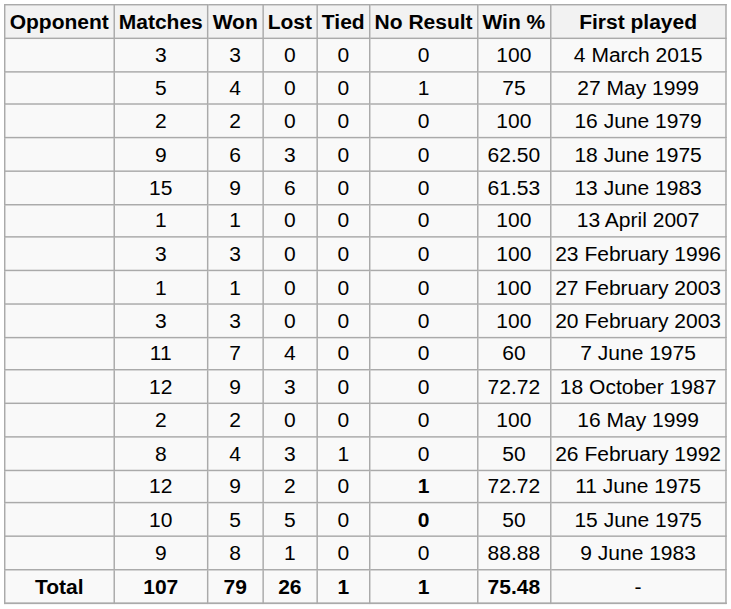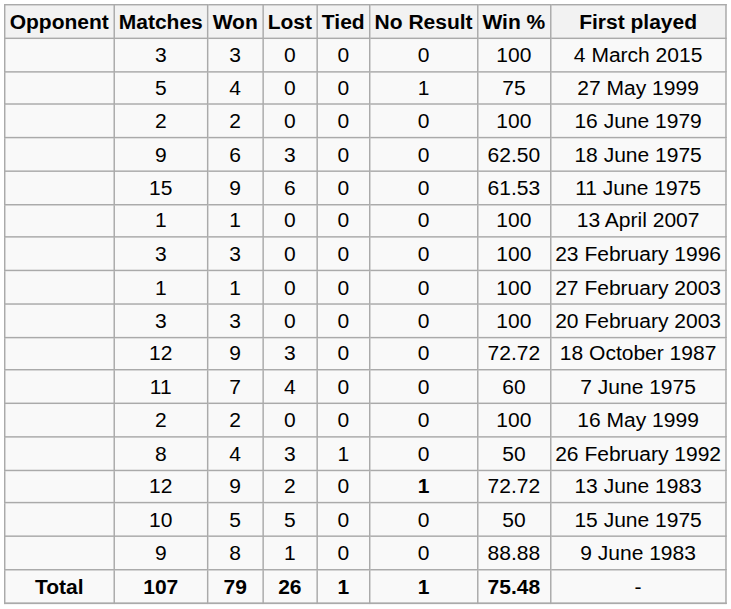 <table class="wikitable" style="text-align:center; font-size:90%;">
 <tr>
 <th>Opponent</th>
 <th>Matches</th>
 <th>Won</th>
 <th>Lost</th>
 <th>Tied</th>
 <th>No Result</th>
 <th>Win %</th>
 <th>First played</th>
 </tr>
 <tr>
 <td align="left"></td>
 <td>3</td>
 <td>3</td>
 <td>0</td>
 <td>0</td>
 <td>0</td>
 <td>100</td>
 <td>4 March 2015</td>
 </tr>
 <tr>
 <td align="left"></td>
 <td>5</td>
 <td>4</td>
 <td>0</td>
 <td>0</td>
 <td>1</td>
 <td>75</td>
 <td>27 May 1999</td>
 </tr>
 <tr>
 <td align="left"></td>
 <td>2</td>
 <td>2</td>
 <td>0</td>
 <td>0</td>
 <td>0</td>
 <td>100</td>
 <td>16 June 1979</td>
 </tr>
 <tr>
 <td align="left"></td>
 <td>9</td>
 <td>6</td>
 <td>3</td>
 <td>0</td>
 <td>0</td>
 <td>62.50</td>
 <td>18 June 1975</td>
 </tr>
 <tr>
 <td align="left"></td>
 <td>15</td>
 <td>9</td>
 <td>6</td>
 <td>0</td>
 <td>0</td>
 <td>61.53</td>
-<td>13 June 1983</td>
+<td>11 June 1975</td>
 </tr>
 <tr>
 <td align="left"></td>
 <td>1</td>
 <td>1</td>
 <td>0</td>
 <td>0</td>
 <td>0</td>
 <td>100</td>
 <td>13 April 2007</td>
 </tr>
 <tr>
 <td align="left"></td>
 <td>3</td>
 <td>3</td>
 <td>0</td>
 <td>0</td>
 <td>0</td>
 <td>100</td>
 <td>23 February 1996</td>
 </tr>
 <tr>
 <td align="left"></td>
 <td>1</td>
 <td>1</td>
 <td>0</td>
 <td>0</td>
 <td>0</td>
 <td>100</td>
 <td>27 February 2003</td>
 </tr>
 <tr>
 <td align="left"></td>
 <td>3</td>
 <td>3</td>
 <td>0</td>
 <td>0</td>
 <td>0</td>
 <td>100</td>
 <td>20 February 2003</td>
 </tr>
 <tr>
 <td align="left"></td>
+<td>12</td>
+<td>9</td>
+<td>3</td>
+<td>0</td>
+<td>0</td>
+<td>72.72</td>
+<td>18 October 1987</td>
+</tr>
+<tr>
+<td align="left"></td>
 <td>11</td>
 <td>7</td>
 <td>4</td>
 <td>0</td>
 <td>0</td>
 <td>60</td>
 <td>7 June 1975</td>
-</tr>
-<tr>
-<td align="left"></td>
-<td>12</td>
-<td>9</td>
-<td>3</td>
-<td>0</td>
-<td>0</td>
-<td>72.72</td>
-<td>18 October 1987</td>
 </tr>
 <tr>
 <td align="left"></td>
 <td>2</td>
 <td>2</td>
 <td>0</td>
 <td>0</td>
 <td>0</td>
 <td>100</td>
 <td>16 May 1999</td>
 </tr>
 <tr>
 <td align="left"></td>
 <td>8</td>
 <td>4</td>
 <td>3</td>
 <td>1</td>
 <td>0</td>
 <td>50</td>
 <td>26 February 1992</td>
 </tr>
 <tr>
 <td align="left"></td>
 <td>12</td>
 <td>9</td>
 <td>2</td>
 <td>0</td>
 <td><strong>1</strong></td>
 <td>72.72</td>
-<td>11 June 1975</td>
+<td>13 June 1983</td>
 </tr>
 <tr>
 <td align="left"></td>
 <td>10</td>
 <td>5</td>
 <td>5</td>
 <td>0</td>
-<td><strong>0</strong></td>
+<td>0</td>
 <td>50</td>
 <td>15 June 1975</td>
 </tr>
 <tr>
 <td align="left"></td>
 <td>9</td>
 <td>8</td>
 <td>1</td>
 <td>0</td>
 <td>0</td>
 <td>88.88</td>
 <td>9 June 1983</td>
 </tr>
 <tr>
 <td><strong>Total</strong></td>
 <td><strong>107</strong></td>
 <td><strong>79</strong></td>
 <td><strong>26</strong></td>
 <td><strong>1</strong></td>
 <td><strong>1</strong></td>
 <td><strong>75.48</strong></td>
 <td>-</td>
 </tr>
 <tr>
 </tr>
 </table>
